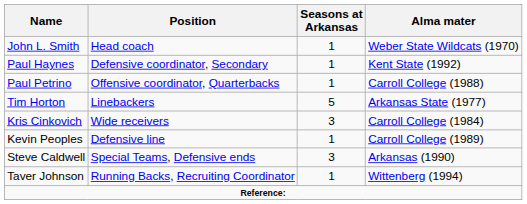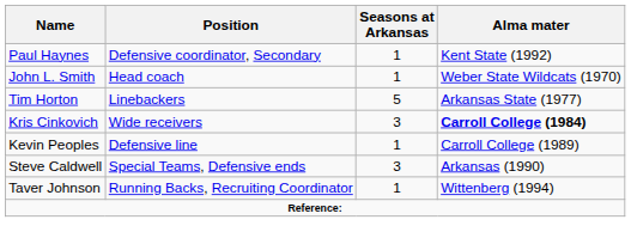 <table class="wikitable" border="1" style="font-size:90%;">
 <tr>
 <th>Name</th>
 <th>Position</th>
 <th>Seasons at<br>Arkansas</th>
 <th>Alma mater</th>
 </tr>
 <tr>
-<td><a href='#'>John L. Smith</a></td>
-<td><a href='#'>Head coach</a></td>
-<td align=center>1</td>
-<td><a href='#'>Weber State Wildcats</a> (1970)</td>
-</tr>
-<tr>
 <td><a href='#'>Paul Haynes</a></td>
 <td><a href='#'>Defensive coordinator</a>, <a href='#'>Secondary</a></td>
 <td align=center>1</td>
 <td><a href='#'>Kent State</a> (1992)</td>
 </tr>
 <tr>
-<td><a href='#'>Paul Petrino</a></td>
-<td><a href='#'>Offensive coordinator</a>, <a href='#'>Quarterbacks</a></td>
+<td><a href='#'>John L. Smith</a></td>
+<td><a href='#'>Head coach</a></td>
 <td align=center>1</td>
-<td><a href='#'>Carroll College</a> (1988)</td>
+<td><a href='#'>Weber State Wildcats</a> (1970)</td>
 </tr>
 <tr>
 <td><a href='#'>Tim Horton</a></td>
 <td><a href='#'>Linebackers</a></td>
 <td align=center>5</td>
 <td><a href='#'>Arkansas State</a> (1977)</td>
 </tr>
 <tr>
 <td><a href='#'>Kris Cinkovich</a></td>
 <td><a href='#'>Wide receivers</a></td>
 <td align=center>3</td>
-<td><a href='#'>Carroll College</a> (1984)</td>
+<td><strong><a href='#'>Carroll College</a> (1984)</strong></td>
 </tr>
 <tr>
 <td>Kevin Peoples</td>
 <td><a href='#'>Defensive line</a></td>
 <td align=center>1</td>
 <td><a href='#'>Carroll College</a> (1989)</td>
 </tr>
 <tr>
 <td>Steve Caldwell</td>
 <td><a href='#'>Special Teams</a>, <a href='#'>Defensive ends</a></td>
 <td align=center>3</td>
 <td><a href='#'>Arkansas</a> (1990)</td>
 </tr>
 <tr>
 <td>Taver Johnson</td>
 <td><a href='#'>Running Backs</a>, <a href='#'>Recruiting Coordinator</a></td>
 <td align=center>1</td>
 <td><a href='#'>Wittenberg</a> (1994)</td>
 </tr>
 <tr>
 <td colspan="4" style="font-size: 8pt" align="center"><strong>Reference:</strong></td>
 </tr>
 </table>
